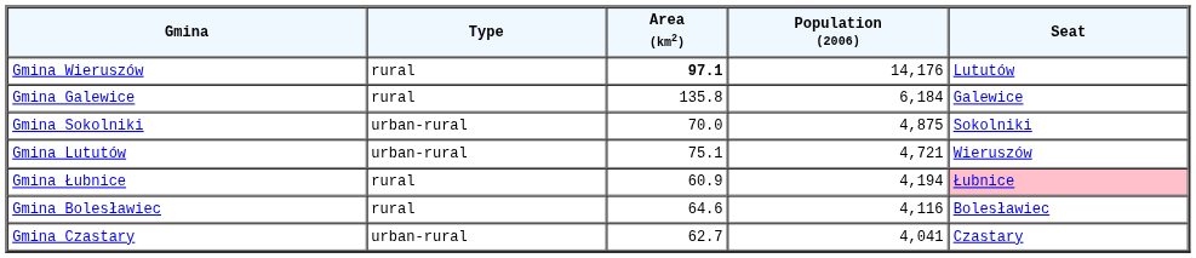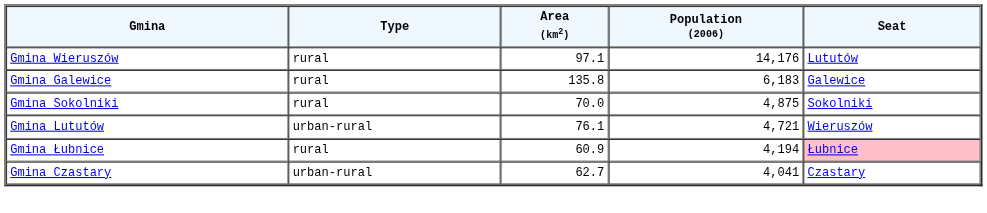 <table width="60%" border="2" cellpadding="3" cellspacing="0" style="font-size:90%;line-height:120%;">
 <tr bgcolor="F0F8FF">
 <td style="text-align:center;"><strong>Gmina</strong></td>
 <td style="text-align:center;"><strong>Type</strong></td>
 <td style="text-align:center;"><strong>Area<br><small>(km<sup>2</sup>)</small></strong></td>
 <td style="text-align:center;"><strong>Population<br><small>(2006)</small></strong></td>
 <td style="text-align:center;"><strong>Seat</strong></td>
 </tr>
 <tr>
 <td><a href='#'>Gmina Wieruszów</a></td>
 <td>rural</td>
-<td style="text-align:right;"><strong>97.1</strong></td>
+<td style="text-align:right;">97.1</td>
 <td style="text-align:right;">14,176</td>
 <td><a href='#'>Lututów</a></td>
 </tr>
 <tr>
 <td><a href='#'>Gmina Galewice</a></td>
 <td>rural</td>
 <td style="text-align:right;">135.8</td>
-<td style="text-align:right;">6,184</td>
+<td style="text-align:right;">6,183</td>
 <td><a href='#'>Galewice</a></td>
 </tr>
 <tr>
 <td><a href='#'>Gmina Sokolniki</a></td>
-<td>urban-rural</td>
+<td>rural</td>
 <td style="text-align:right;">70.0</td>
 <td style="text-align:right;">4,875</td>
 <td><a href='#'>Sokolniki</a></td>
 </tr>
 <tr>
 <td><a href='#'>Gmina Lututów</a></td>
 <td>urban-rural</td>
-<td style="text-align:right;">75.1</td>
+<td style="text-align:right;">76.1</td>
 <td style="text-align:right;">4,721</td>
 <td><a href='#'>Wieruszów</a></td>
 </tr>
 <tr>
 <td><a href='#'>Gmina Łubnice</a></td>
 <td>rural</td>
 <td style="text-align:right;">60.9</td>
 <td style="text-align:right;">4,194</td>
 <td style="background: pink;"><a href='#'>Łubnice</a></td>
 </tr>
 <tr>
-<td><a href='#'>Gmina Bolesławiec</a></td>
-<td>rural</td>
-<td style="text-align:right;">64.6</td>
-<td style="text-align:right;">4,116</td>
-<td><a href='#'>Bolesławiec</a></td>
-</tr>
-<tr>
 <td><a href='#'>Gmina Czastary</a></td>
 <td>urban-rural</td>
 <td style="text-align:right;">62.7</td>
 <td style="text-align:right;">4,041</td>
 <td><a href='#'>Czastary</a></td>
 </tr>
 <tr>
 </tr>
 </table>
